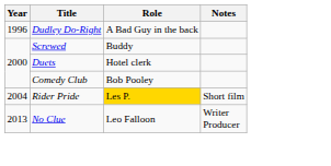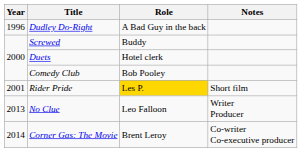 <table class="wikitable sortable" style="font-size:90%;">
 <tr align="center">
 <th>Year</th>
 <th>Title</th>
 <th>Role</th>
 <th class="unsortable">Notes</th>
 </tr>
 <tr>
 <td>1996</td>
 <td><em><a href='#'>Dudley Do-Right</a></em></td>
 <td>A Bad Guy in the back</td>
 <td></td>
 </tr>
 <tr>
 <td rowspan=3>2000</td>
 <td><em><a href='#'>Screwed</a></em></td>
 <td>Buddy</td>
 <td></td>
 </tr>
 <tr>
 <td><em><a href='#'>Duets</a></em></td>
 <td>Hotel clerk</td>
 <td></td>
 </tr>
 <tr>
 <td><em>Comedy Club</em></td>
 <td>Bob Pooley</td>
 <td></td>
 </tr>
 <tr>
-<td>2004</td>
+<td>2001</td>
 <td><em>Rider Pride</em></td>
 <td style="background: gold;">Les P.</td>
 <td>Short film</td>
 </tr>
 <tr>
 <td>2013</td>
 <td><em><a href='#'>No Clue</a></em></td>
 <td>Leo Falloon</td>
 <td>Writer<br> Producer</td>
 </tr>
+<tr>
+<td>2014</td>
+<td><em><a href='#'>Corner Gas: The Movie</a></em></td>
+<td>Brent Leroy</td>
+<td>Co-writer<br> Co-executive producer</td>
+</tr>
 </table>
